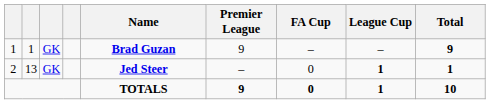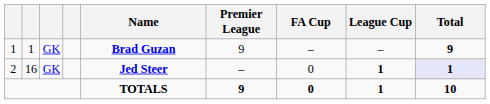 <table class="wikitable" style="font-size: 95%; text-align: center;">
 <tr>
 <th width=15></th>
 <th width=15></th>
 <th width=15></th>
 <th width=15></th>
 <th width=150>Name</th>
 <th width=80>Premier League</th>
 <th width=80>FA Cup</th>
 <th width=80>League Cup</th>
 <th width=80>Total</th>
 </tr>
 <tr>
 <td>1</td>
 <td>1</td>
 <td><a href='#'>GK</a></td>
 <td></td>
 <td><strong><a href='#'>Brad Guzan</a></strong></td>
 <td>9</td>
 <td>–</td>
 <td>–</td>
 <td><strong>9</strong></td>
 </tr>
 <tr>
 <td>2</td>
-<td>13</td>
+<td>16</td>
 <td><a href='#'>GK</a></td>
 <td></td>
 <td><strong><a href='#'>Jed Steer</a></strong></td>
 <td>–</td>
 <td>0</td>
 <td><strong>1</strong></td>
-<td><strong>1</strong></td>
+<td style="background: lavender;"><strong>1</strong></td>
 </tr>
 <tr>
 <td colspan="4"></td>
 <td><strong>TOTALS</strong></td>
 <td><strong>9</strong></td>
 <td><strong>0</strong></td>
 <td><strong>1</strong></td>
 <td><strong>10</strong></td>
 </tr>
 </table>
